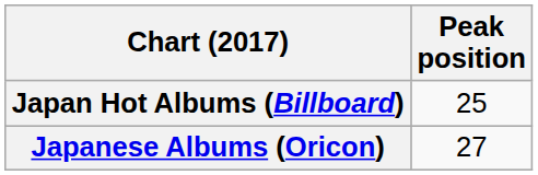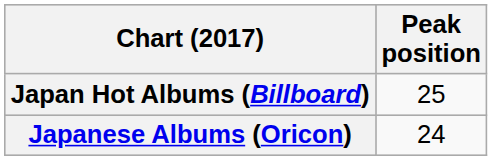 <table class="wikitable sortable plainrowheaders" style="text-align:center">
 <tr>
 <th scope="col">Chart (2017)</th>
 <th scope="col">Peak<br>position</th>
 </tr>
 <tr>
 <th scope="row">Japan Hot Albums (<em><a href='#'>Billboard</a></em>)</th>
 <td>25</td>
 </tr>
 <tr>
 <th scope="row"><a href='#'>Japanese Albums</a> (<a href='#'>Oricon</a>)</th>
-<td>27</td>
+<td>24</td>
 </tr>
 </table>
